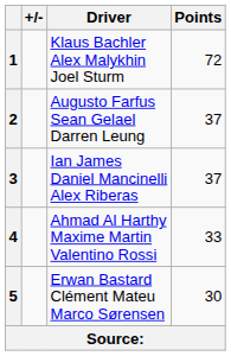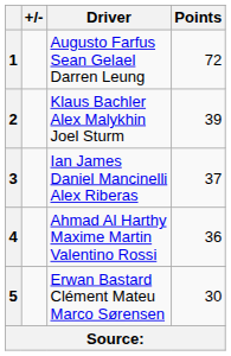 <table class="wikitable" style="font-size:95%;">
 <tr>
 <th></th>
 <th>+/-</th>
 <th>Driver</th>
 <th>Points</th>
 </tr>
 <tr>
 <th>1</th>
 <td></td>
-<td> <a href='#'>Klaus Bachler</a><br> <a href='#'>Alex Malykhin</a><br> Joel Sturm</td>
+<td> <a href='#'>Augusto Farfus</a><br> <a href='#'>Sean Gelael</a><br> Darren Leung</td>
 <td align=right>72</td>
 </tr>
 <tr>
 <th>2</th>
 <td></td>
-<td> <a href='#'>Augusto Farfus</a><br> <a href='#'>Sean Gelael</a><br> Darren Leung</td>
-<td align=right>37</td>
+<td> <a href='#'>Klaus Bachler</a><br> <a href='#'>Alex Malykhin</a><br> Joel Sturm</td>
+<td align=right>39</td>
 </tr>
 <tr>
 <th>3</th>
 <td></td>
 <td> <a href='#'>Ian James</a><br> <a href='#'>Daniel Mancinelli</a><br> <a href='#'>Alex Riberas</a></td>
 <td align=right>37</td>
 </tr>
 <tr>
 <th>4</th>
 <td></td>
 <td> <a href='#'>Ahmad Al Harthy</a><br> <a href='#'>Maxime Martin</a><br> <a href='#'>Valentino Rossi</a></td>
-<td align=right>33</td>
+<td align=right>36</td>
 </tr>
 <tr>
 <th>5</th>
 <td></td>
 <td> <a href='#'>Erwan Bastard</a><br> Clément Mateu<br> <a href='#'>Marco Sørensen</a></td>
 <td align=right>30</td>
 </tr>
 <tr>
 <th colspan=4>Source:</th>
 </tr>
 </table>
